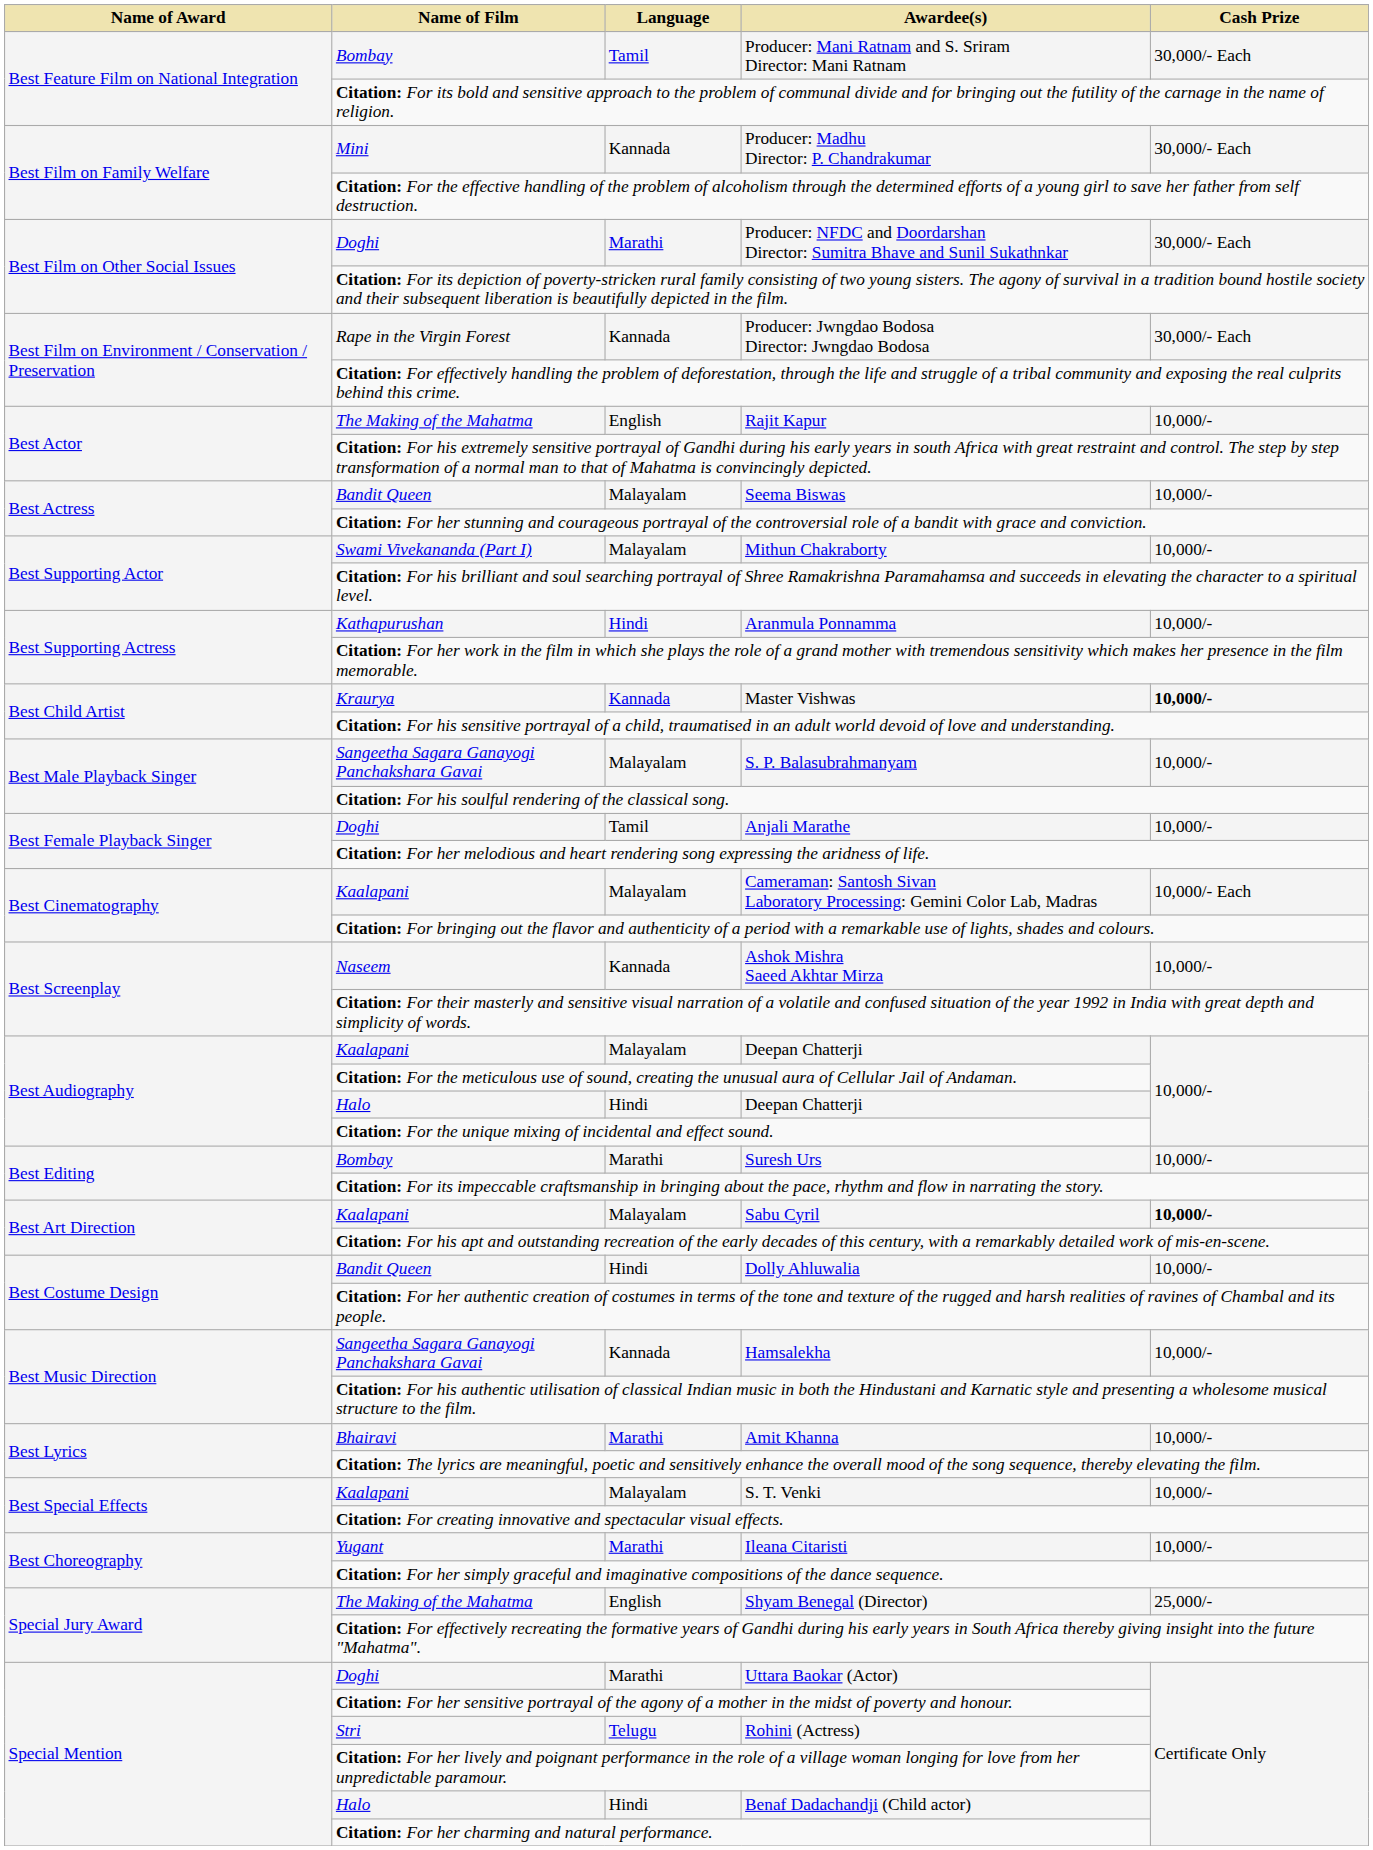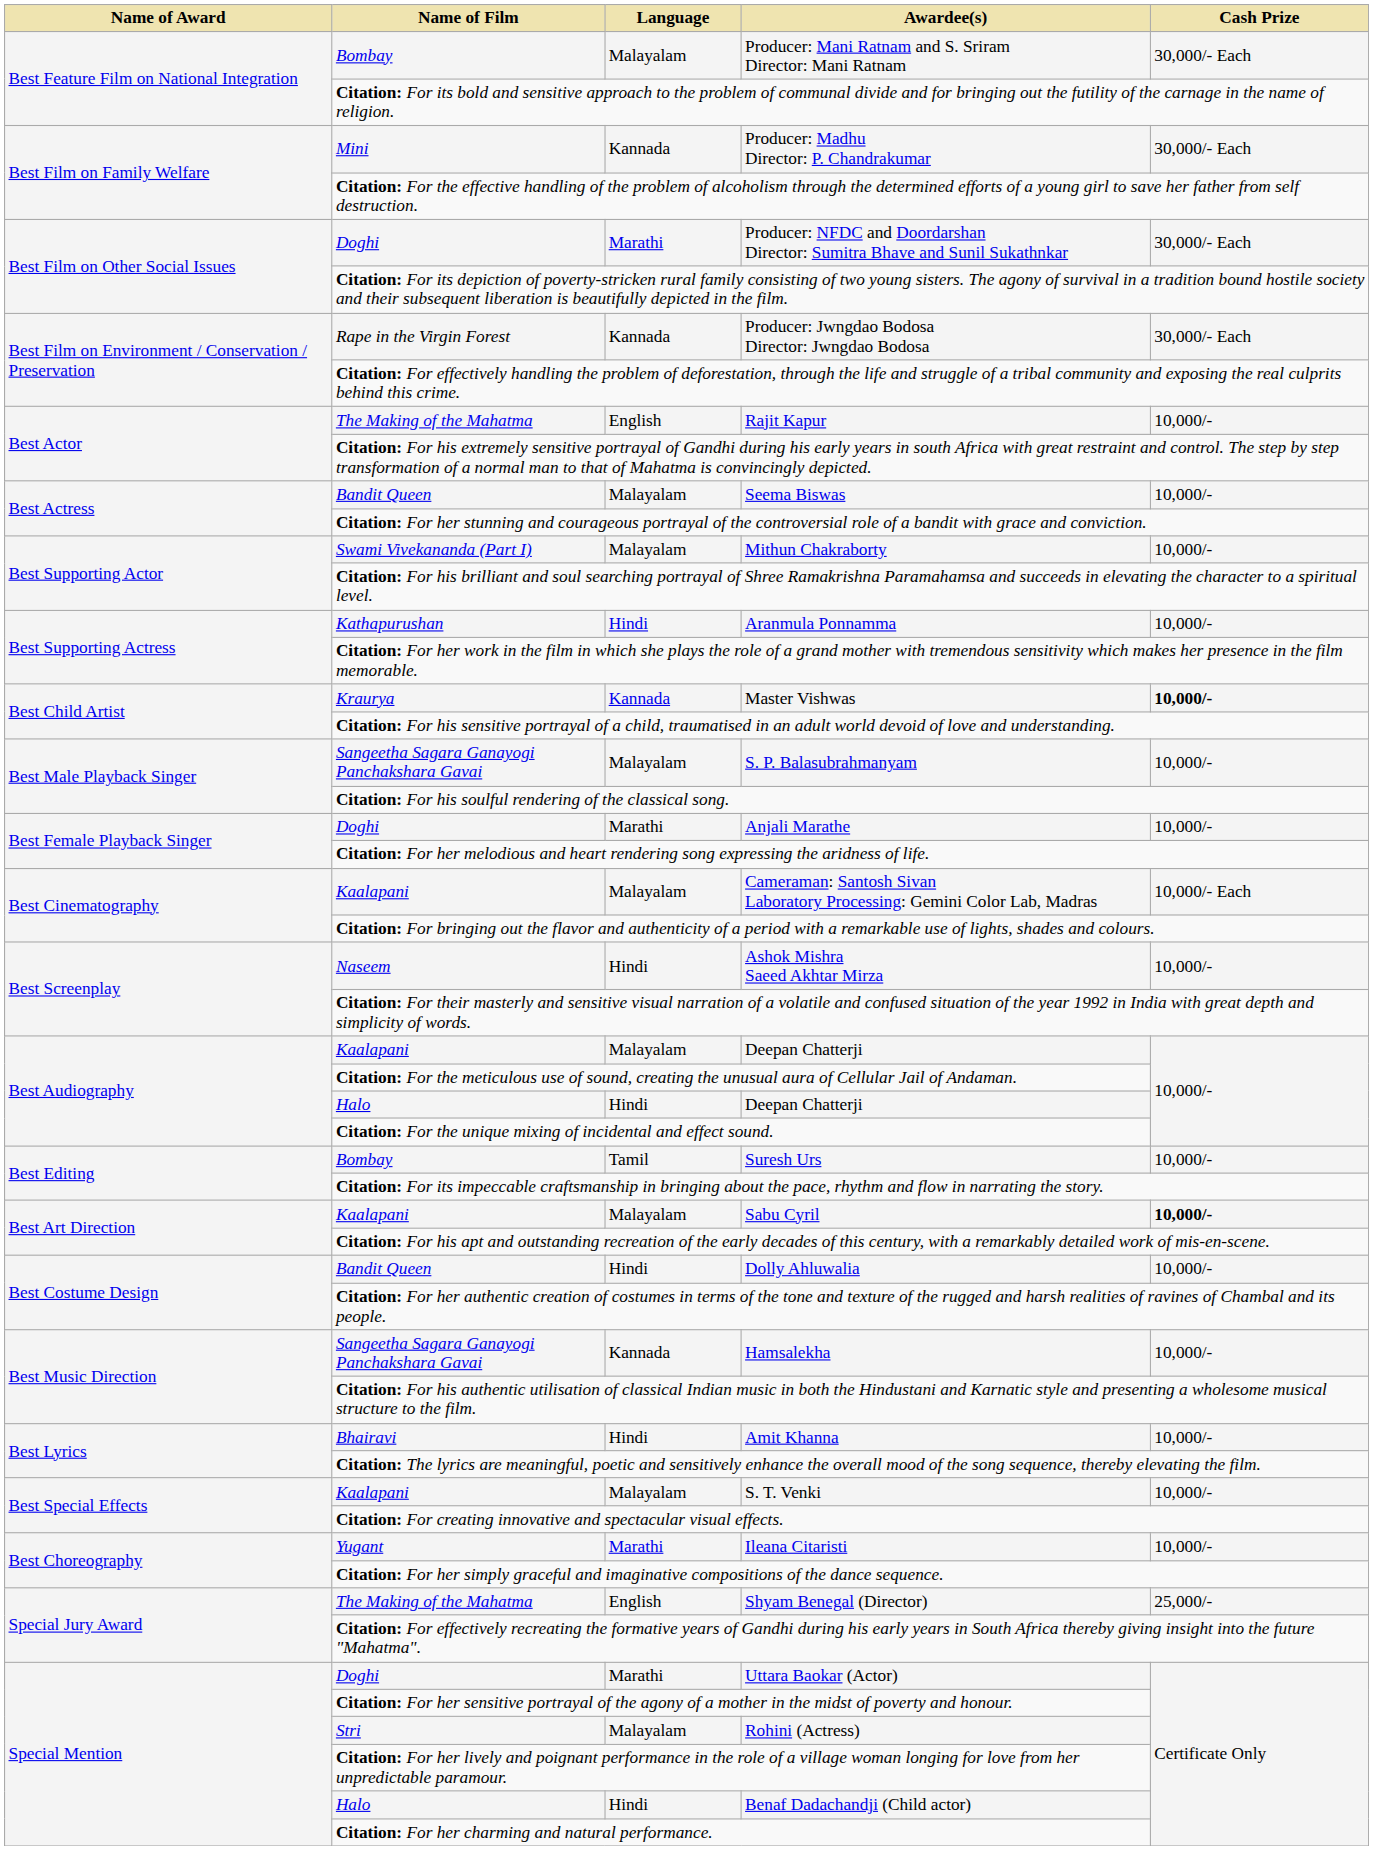 <table class="wikitable" style="width:100%;">
 <tr>
 <th style="background-color:#EFE4B0;width:24%;">Name of Award</th>
 <th style="background-color:#EFE4B0;width:20%;">Name of Film</th>
 <th style="background-color:#EFE4B0;width:10%;">Language</th>
 <th style="background-color:#EFE4B0;width:30%;">Awardee(s)</th>
 <th style="background-color:#EFE4B0;width:16%;">Cash Prize</th>
 </tr>
 <tr style="background-color:#F4F4F4">
 <td rowspan="2"><a href='#'>Best Feature Film on National Integration</a></td>
 <td><em><a href='#'>Bombay</a></em></td>
-<td><a href='#'>Tamil</a></td>
+<td>Malayalam</td>
 <td>Producer: <a href='#'>Mani Ratnam</a> and S. Sriram<br>Director: Mani Ratnam</td>
 <td>30,000/- Each</td>
 </tr>
 <tr style="background-color:#F9F9F9">
 <td colspan="4"><strong>Citation:</strong> <em>For its bold and sensitive approach to the problem of communal divide and for bringing out the futility of the carnage in the name of religion.</em></td>
 </tr>
 <tr style="background-color:#F4F4F4">
 <td rowspan="2"><a href='#'>Best Film on Family Welfare</a></td>
 <td><em><a href='#'>Mini</a></em></td>
 <td>Kannada</td>
 <td>Producer: <a href='#'>Madhu</a><br>Director: <a href='#'>P. Chandrakumar</a></td>
 <td>30,000/- Each</td>
 </tr>
 <tr style="background-color:#F9F9F9">
 <td colspan="4"><strong>Citation:</strong> <em>For the effective handling of the problem of alcoholism through the determined efforts of a young girl to save her father from self destruction.</em></td>
 </tr>
 <tr style="background-color:#F4F4F4">
 <td rowspan="2"><a href='#'>Best Film on Other Social Issues</a></td>
 <td><em><a href='#'>Doghi</a></em></td>
 <td><a href='#'>Marathi</a></td>
 <td>Producer: <a href='#'>NFDC</a> and <a href='#'>Doordarshan</a><br>Director: <a href='#'>Sumitra Bhave and Sunil Sukathnkar</a></td>
 <td>30,000/- Each</td>
 </tr>
 <tr style="background-color:#F9F9F9">
 <td colspan="4"><strong>Citation:</strong> <em>For its depiction of poverty-stricken rural family consisting of two young sisters. The agony of survival in a tradition bound hostile society and their subsequent liberation is beautifully depicted in the film.</em></td>
 </tr>
 <tr style="background-color:#F4F4F4">
 <td rowspan="2"><a href='#'>Best Film on Environment / Conservation / Preservation</a></td>
 <td><em>Rape in the Virgin Forest</em></td>
 <td>Kannada</td>
 <td>Producer: Jwngdao Bodosa<br>Director: Jwngdao Bodosa</td>
 <td>30,000/- Each</td>
 </tr>
 <tr style="background-color:#F9F9F9">
 <td colspan="4"><strong>Citation:</strong> <em>For effectively handling the problem of deforestation, through the life and struggle of a tribal community and exposing the real culprits behind this crime.</em></td>
 </tr>
 <tr style="background-color:#F4F4F4">
 <td rowspan="2"><a href='#'>Best Actor</a></td>
 <td><em><a href='#'>The Making of the Mahatma</a></em></td>
 <td>English</td>
 <td><a href='#'>Rajit Kapur</a></td>
 <td>10,000/-</td>
 </tr>
 <tr style="background-color:#F9F9F9">
 <td colspan="4"><strong>Citation:</strong> <em>For his extremely sensitive portrayal of Gandhi during his early years in south Africa with great restraint and control. The step by step transformation of a normal man to that of Mahatma is convincingly depicted.</em></td>
 </tr>
 <tr style="background-color:#F4F4F4">
 <td rowspan="2"><a href='#'>Best Actress</a></td>
 <td><em><a href='#'>Bandit Queen</a></em></td>
 <td>Malayalam</td>
 <td><a href='#'>Seema Biswas</a></td>
 <td>10,000/-</td>
 </tr>
 <tr style="background-color:#F9F9F9">
 <td colspan="4"><strong>Citation:</strong> <em>For her stunning and courageous portrayal of the controversial role of a bandit with grace and conviction.</em></td>
 </tr>
 <tr style="background-color:#F4F4F4">
 <td rowspan="2"><a href='#'>Best Supporting Actor</a></td>
 <td><em><a href='#'>Swami Vivekananda (Part I)</a></em></td>
 <td>Malayalam</td>
 <td><a href='#'>Mithun Chakraborty</a></td>
 <td>10,000/-</td>
 </tr>
 <tr style="background-color:#F9F9F9">
 <td colspan="4"><strong>Citation:</strong> <em>For his brilliant and soul searching portrayal of Shree Ramakrishna Paramahamsa and succeeds in elevating the character to a spiritual level.</em></td>
 </tr>
 <tr style="background-color:#F4F4F4">
 <td rowspan="2"><a href='#'>Best Supporting Actress</a></td>
 <td><em><a href='#'>Kathapurushan</a></em></td>
 <td><a href='#'>Hindi</a></td>
 <td><a href='#'>Aranmula Ponnamma</a></td>
 <td>10,000/-</td>
 </tr>
 <tr style="background-color:#F9F9F9">
 <td colspan="4"><strong>Citation:</strong> <em>For her work in the film in which she plays the role of a grand mother with tremendous sensitivity which makes her presence in the film memorable.</em></td>
 </tr>
 <tr style="background-color:#F4F4F4">
 <td rowspan="2"><a href='#'>Best Child Artist</a></td>
 <td><em><a href='#'>Kraurya</a></em></td>
 <td><a href='#'>Kannada</a></td>
 <td>Master Vishwas</td>
 <td><strong>10,000/-</strong></td>
 </tr>
 <tr style="background-color:#F9F9F9">
 <td colspan="4"><strong>Citation:</strong> <em>For his sensitive portrayal of a child, traumatised in an adult world devoid of love and understanding.</em></td>
 </tr>
 <tr style="background-color:#F4F4F4">
 <td rowspan="2"><a href='#'>Best Male Playback Singer</a></td>
 <td><em><a href='#'>Sangeetha Sagara Ganayogi Panchakshara Gavai</a></em><br></td>
 <td>Malayalam</td>
 <td><a href='#'>S. P. Balasubrahmanyam</a></td>
 <td>10,000/-</td>
 </tr>
 <tr style="background-color:#F9F9F9">
 <td colspan="4"><strong>Citation:</strong> <em>For his soulful rendering of the classical song.</em></td>
 </tr>
 <tr style="background-color:#F4F4F4">
 <td rowspan="2"><a href='#'>Best Female Playback Singer</a></td>
 <td><em><a href='#'>Doghi</a></em><br></td>
-<td>Tamil</td>
+<td>Marathi</td>
 <td><a href='#'>Anjali Marathe</a></td>
 <td>10,000/-</td>
 </tr>
 <tr style="background-color:#F9F9F9">
 <td colspan="4"><strong>Citation:</strong> <em>For her melodious and heart rendering song expressing the aridness of life.</em></td>
 </tr>
 <tr style="background-color:#F4F4F4">
 <td rowspan="2"><a href='#'>Best Cinematography</a></td>
 <td><em><a href='#'>Kaalapani</a></em></td>
 <td>Malayalam</td>
 <td><a href='#'>Cameraman</a>: <a href='#'>Santosh Sivan</a><br><a href='#'>Laboratory Processing</a>: Gemini Color Lab, Madras</td>
 <td>10,000/- Each</td>
 </tr>
 <tr style="background-color:#F9F9F9">
 <td colspan="4"><strong>Citation:</strong> <em>For bringing out the flavor and authenticity of a period with a remarkable use of lights, shades and colours.</em></td>
 </tr>
 <tr style="background-color:#F4F4F4">
 <td rowspan="2"><a href='#'>Best Screenplay</a></td>
 <td><em><a href='#'>Naseem</a></em></td>
-<td>Kannada</td>
+<td>Hindi</td>
 <td><a href='#'>Ashok Mishra</a><br><a href='#'>Saeed Akhtar Mirza</a></td>
 <td>10,000/-</td>
 </tr>
 <tr style="background-color:#F9F9F9">
 <td colspan="4"><strong>Citation:</strong> <em>For their masterly and sensitive visual narration of a volatile and confused situation of the year 1992 in India with great depth and simplicity of words.</em></td>
 </tr>
 <tr style="background-color:#F4F4F4">
 <td rowspan="4"><a href='#'>Best Audiography</a></td>
 <td><em><a href='#'>Kaalapani</a></em></td>
 <td>Malayalam</td>
 <td>Deepan Chatterji</td>
 <td rowspan="4">10,000/-</td>
 </tr>
 <tr style="background-color:#F9F9F9">
 <td colspan="3"><strong>Citation:</strong> <em>For the meticulous use of sound, creating the unusual aura of Cellular Jail of Andaman.</em></td>
 </tr>
 <tr style="background-color:#F4F4F4">
 <td><em><a href='#'>Halo</a></em></td>
 <td>Hindi</td>
 <td>Deepan Chatterji</td>
 </tr>
 <tr style="background-color:#F9F9F9">
 <td colspan="3"><strong>Citation:</strong> <em>For the unique mixing of incidental and effect sound.</em></td>
 </tr>
 <tr style="background-color:#F4F4F4">
 <td rowspan="2"><a href='#'>Best Editing</a></td>
 <td><em><a href='#'>Bombay</a></em></td>
-<td>Marathi</td>
+<td>Tamil</td>
 <td><a href='#'>Suresh Urs</a></td>
 <td>10,000/-</td>
 </tr>
 <tr style="background-color:#F9F9F9">
 <td colspan="4"><strong>Citation:</strong> <em>For its impeccable craftsmanship in bringing about the pace, rhythm and flow in narrating the story.</em></td>
 </tr>
 <tr style="background-color:#F4F4F4">
 <td rowspan="2"><a href='#'>Best Art Direction</a></td>
 <td><em><a href='#'>Kaalapani</a></em></td>
 <td>Malayalam</td>
 <td><a href='#'>Sabu Cyril</a></td>
 <td><strong>10,000/-</strong></td>
 </tr>
 <tr style="background-color:#F9F9F9">
 <td colspan="4"><strong>Citation:</strong> <em>For his apt and outstanding recreation of the early decades of this century, with a remarkably detailed work of mis-en-scene.</em></td>
 </tr>
 <tr style="background-color:#F4F4F4">
 <td rowspan="2"><a href='#'>Best Costume Design</a></td>
 <td><em><a href='#'>Bandit Queen</a></em></td>
 <td>Hindi</td>
 <td><a href='#'>Dolly Ahluwalia</a></td>
 <td>10,000/-</td>
 </tr>
 <tr style="background-color:#F9F9F9">
 <td colspan="4"><strong>Citation:</strong> <em>For her authentic creation of costumes in terms of the tone and texture of the rugged and harsh realities of ravines of Chambal and its people.</em></td>
 </tr>
 <tr style="background-color:#F4F4F4">
 <td rowspan="2"><a href='#'>Best Music Direction</a></td>
 <td><em><a href='#'>Sangeetha Sagara Ganayogi Panchakshara Gavai</a></em></td>
 <td>Kannada</td>
 <td><a href='#'>Hamsalekha</a></td>
 <td>10,000/-</td>
 </tr>
 <tr style="background-color:#F9F9F9">
 <td colspan="4"><strong>Citation:</strong> <em>For his authentic utilisation of classical Indian music in both the Hindustani and Karnatic style and presenting a wholesome musical structure to the film.</em></td>
 </tr>
 <tr style="background-color:#F4F4F4">
 <td rowspan="2"><a href='#'>Best Lyrics</a></td>
 <td><em><a href='#'>Bhairavi</a></em><br></td>
-<td><a href='#'>Marathi</a></td>
+<td>Hindi</td>
 <td><a href='#'>Amit Khanna</a></td>
 <td>10,000/-</td>
 </tr>
 <tr style="background-color:#F9F9F9">
 <td colspan="4"><strong>Citation:</strong> <em>The lyrics are meaningful, poetic and sensitively enhance the overall mood of the song sequence, thereby elevating the film.</em></td>
 </tr>
 <tr style="background-color:#F4F4F4">
 <td rowspan="2"><a href='#'>Best Special Effects</a></td>
 <td><em><a href='#'>Kaalapani</a></em></td>
 <td>Malayalam</td>
 <td>S. T. Venki</td>
 <td>10,000/-</td>
 </tr>
 <tr style="background-color:#F9F9F9">
 <td colspan="4"><strong>Citation:</strong> <em>For creating innovative and spectacular visual effects.</em></td>
 </tr>
 <tr style="background-color:#F4F4F4">
 <td rowspan="2"><a href='#'>Best Choreography</a></td>
 <td><em><a href='#'>Yugant</a></em></td>
 <td><a href='#'>Marathi</a></td>
 <td><a href='#'>Ileana Citaristi</a></td>
 <td>10,000/-</td>
 </tr>
 <tr style="background-color:#F9F9F9">
 <td colspan="4"><strong>Citation:</strong> <em>For her simply graceful and imaginative compositions of the dance sequence.</em></td>
 </tr>
 <tr style="background-color:#F4F4F4">
 <td rowspan="2"><a href='#'>Special Jury Award</a></td>
 <td><em><a href='#'>The Making of the Mahatma</a></em></td>
 <td>English</td>
 <td><a href='#'>Shyam Benegal</a> (Director)</td>
 <td>25,000/-</td>
 </tr>
 <tr style="background-color:#F9F9F9">
 <td colspan="4"><strong>Citation:</strong> <em>For effectively recreating the formative years of Gandhi during his early years in South Africa thereby giving insight into the future "Mahatma".</em></td>
 </tr>
 <tr style="background-color:#F4F4F4">
 <td rowspan="6"><a href='#'>Special Mention</a></td>
 <td><em><a href='#'>Doghi</a></em></td>
 <td>Marathi</td>
 <td><a href='#'>Uttara Baokar</a> (Actor)</td>
 <td rowspan="6">Certificate Only</td>
 </tr>
 <tr style="background-color:#F9F9F9">
 <td colspan="3"><strong>Citation:</strong> <em>For her sensitive portrayal of the agony of a mother in the midst of poverty and honour.</em></td>
 </tr>
 <tr style="background-color:#F4F4F4">
 <td><em><a href='#'>Stri</a></em></td>
-<td><a href='#'>Telugu</a></td>
+<td>Malayalam</td>
 <td><a href='#'>Rohini</a> (Actress)</td>
 </tr>
 <tr style="background-color:#F9F9F9">
 <td colspan="3"><strong>Citation:</strong> <em>For her lively and poignant performance in the role of a village woman longing for love from her unpredictable paramour.</em></td>
 </tr>
 <tr style="background-color:#F4F4F4">
 <td><em><a href='#'>Halo</a></em></td>
 <td>Hindi</td>
 <td><a href='#'>Benaf Dadachandji</a> (Child actor)</td>
 </tr>
 <tr style="background-color:#F9F9F9">
 <td colspan="3"><strong>Citation:</strong> <em>For her charming and natural performance.</em></td>
 </tr>
 </table>
